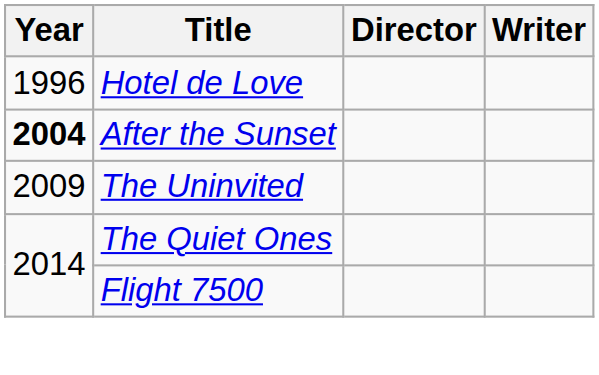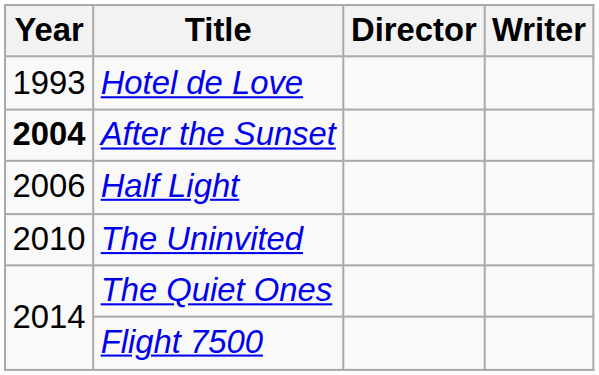 <table class="wikitable">
 <tr>
 <th>Year</th>
 <th>Title</th>
 <th>Director</th>
 <th>Writer</th>
 </tr>
 <tr>
-<td>1996</td>
+<td>1993</td>
 <td><em><a href='#'>Hotel de Love</a></em></td>
 <td></td>
 <td></td>
 </tr>
 <tr>
 <td><strong>2004</strong></td>
 <td><em><a href='#'>After the Sunset</a></em></td>
 <td></td>
 <td></td>
 </tr>
 <tr>
-<td>2009</td>
+<td>2006</td>
+<td><em><a href='#'>Half Light</a></em></td>
+<td></td>
+<td></td>
+</tr>
+<tr>
+<td>2010</td>
 <td><em><a href='#'>The Uninvited</a></em></td>
 <td></td>
 <td></td>
 </tr>
 <tr>
 <td rowspan=2>2014</td>
 <td><em><a href='#'>The Quiet Ones</a></em></td>
 <td></td>
 <td></td>
 </tr>
 <tr>
 <td><em><a href='#'>Flight 7500</a></em></td>
 <td></td>
 <td></td>
 </tr>
 </table>
